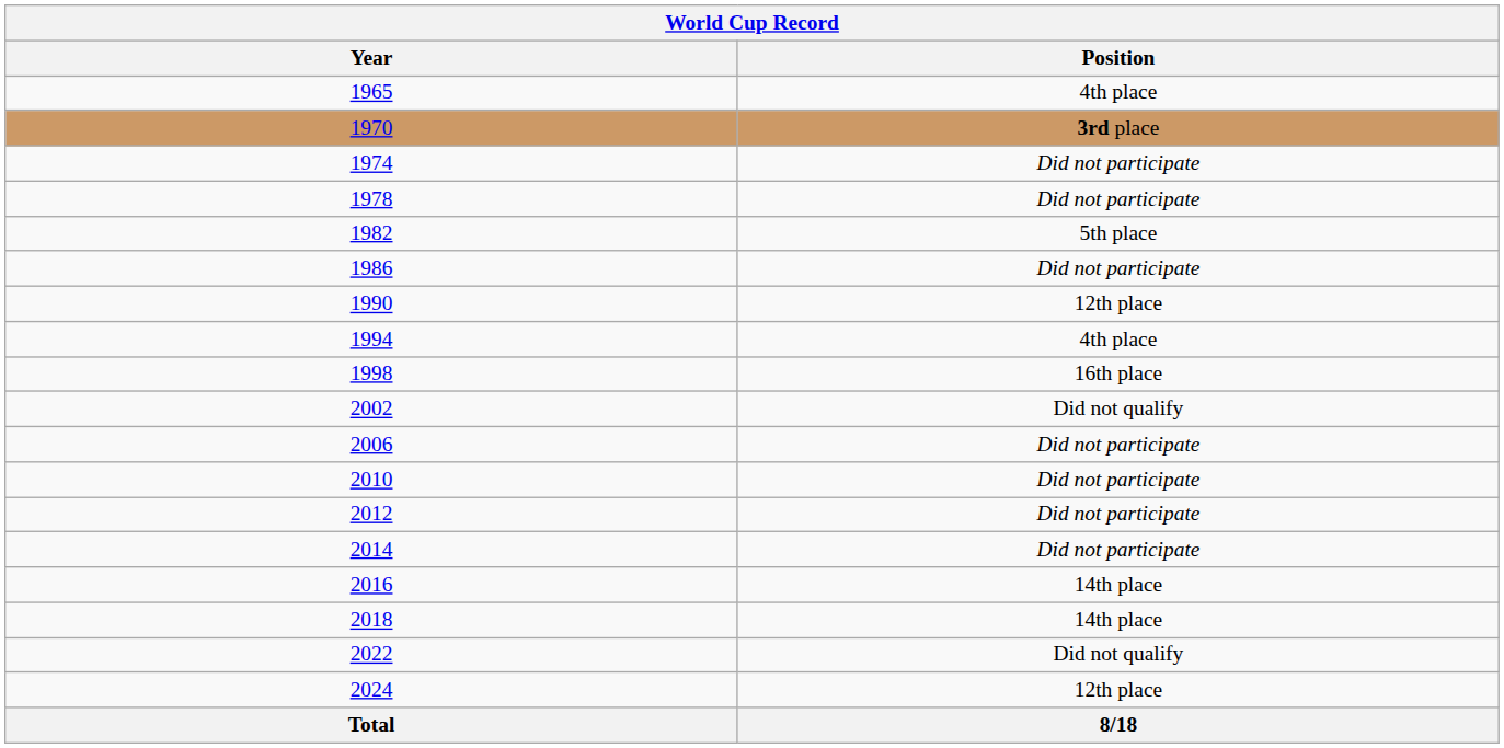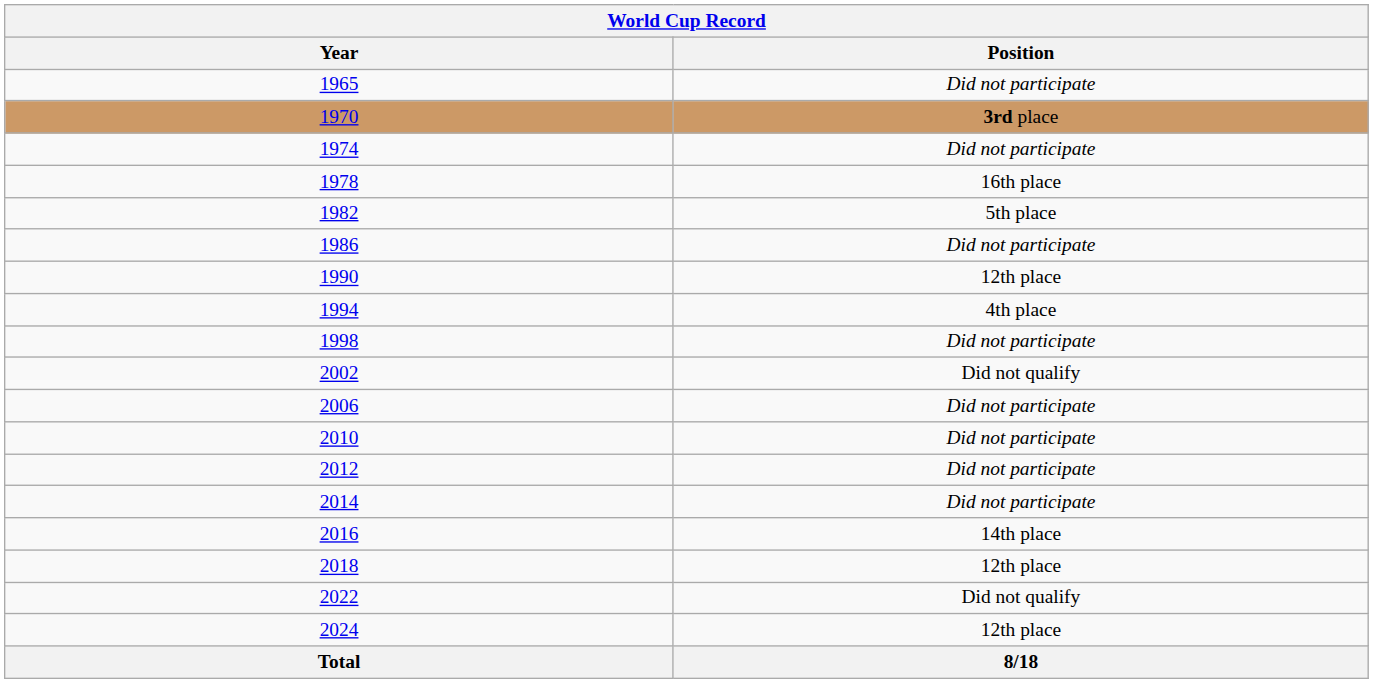 <table class="wikitable" width=80% style="text-align: center;font-size:90%;">
 <tr>
 <th colspan=9><a href='#'>World Cup Record</a></th>
 </tr>
 <tr>
 <th width=5%>Year</th>
 <th width=5%>Position</th>
 </tr>
 <tr>
 <td> <a href='#'>1965</a></td>
-<td>4th place</td>
+<td><em>Did not participate</em></td>
 </tr>
 <tr style="background:#c96;">
 <td> <a href='#'>1970</a></td>
 <td><strong>3rd</strong> place</td>
 </tr>
 <tr>
 <td> <a href='#'>1974</a></td>
 <td><em>Did not participate</em></td>
 </tr>
 <tr>
 <td> <a href='#'>1978</a></td>
-<td><em>Did not participate</em></td>
+<td>16th place</td>
 </tr>
 <tr>
 <td> <a href='#'>1982</a></td>
 <td>5th place</td>
 </tr>
 <tr>
 <td> <a href='#'>1986</a></td>
 <td><em>Did not participate</em></td>
 </tr>
 <tr>
 <td> <a href='#'>1990</a></td>
 <td>12th place</td>
 </tr>
 <tr>
 <td> <a href='#'>1994</a></td>
 <td>4th place</td>
 </tr>
 <tr>
 <td> <a href='#'>1998</a></td>
-<td>16th place</td>
+<td><em>Did not participate</em></td>
 </tr>
 <tr>
 <td> <a href='#'>2002</a></td>
 <td>Did not qualify</td>
 </tr>
 <tr>
 <td> <a href='#'>2006</a></td>
 <td><em>Did not participate</em></td>
 </tr>
 <tr>
 <td> <a href='#'>2010</a></td>
 <td><em>Did not participate</em></td>
 </tr>
 <tr>
 <td> <a href='#'>2012</a></td>
 <td><em>Did not participate</em></td>
 </tr>
 <tr>
 <td> <a href='#'>2014</a></td>
 <td><em>Did not participate</em></td>
 </tr>
 <tr>
 <td> <a href='#'>2016</a></td>
 <td>14th place</td>
 </tr>
 <tr>
 <td> <a href='#'>2018</a></td>
-<td>14th place</td>
+<td>12th place</td>
 </tr>
 <tr>
 <td> <a href='#'>2022</a></td>
 <td>Did not qualify</td>
 </tr>
 <tr>
 <td>  <a href='#'>2024</a></td>
 <td>12th place</td>
 </tr>
 <tr>
 <th><strong>Total</strong></th>
 <th>8/18</th>
 </tr>
 </table>
